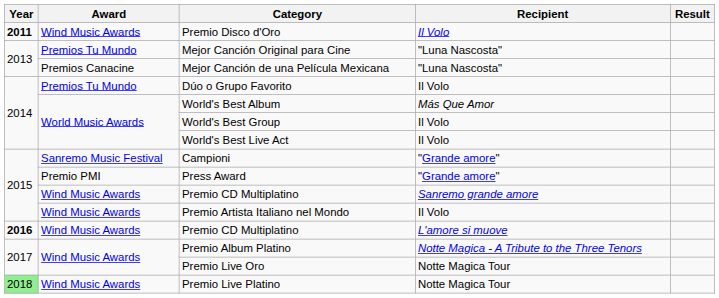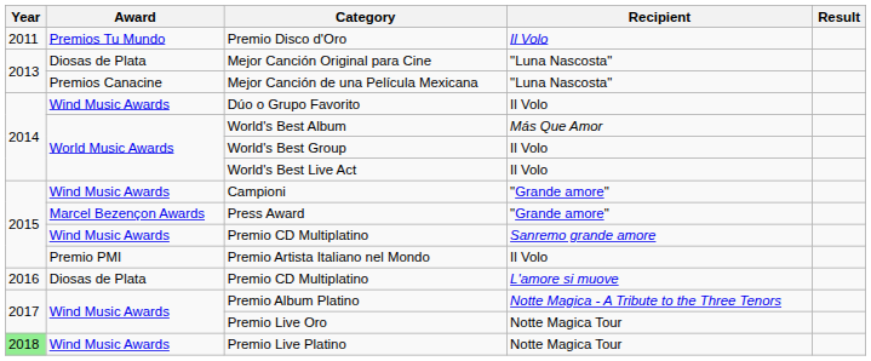 <table class="wikitable sortable"  style="font-size:95%; width:75%;">
 <tr>
 <th>Year</th>
 <th>Award</th>
 <th>Category</th>
 <th>Recipient</th>
 <th>Result</th>
 </tr>
 <tr>
-<td><strong>2011</strong></td>
-<td><a href='#'>Wind Music Awards</a></td>
+<td>2011</td>
+<td><a href='#'>Premios Tu Mundo</a></td>
 <td>Premio Disco d'Oro</td>
 <td><em><a href='#'>Il Volo</a></em></td>
 <td></td>
 </tr>
 <tr>
 <td rowspan="2">2013</td>
-<td><a href='#'>Premios Tu Mundo</a></td>
+<td>Diosas de Plata</td>
 <td>Mejor Canción Original para Cine</td>
 <td>"Luna Nascosta"</td>
 <td></td>
 </tr>
 <tr>
 <td>Premios Canacine</td>
 <td>Mejor Canción de una Película Mexicana</td>
 <td>"Luna Nascosta"</td>
 <td></td>
 </tr>
 <tr>
 <td rowspan="4">2014</td>
-<td><a href='#'>Premios Tu Mundo</a></td>
+<td><a href='#'>Wind Music Awards</a></td>
 <td>Dúo o Grupo Favorito</td>
 <td>Il Volo</td>
 <td></td>
 </tr>
 <tr>
 <td rowspan="3"><a href='#'>World Music Awards</a></td>
 <td>World's Best Album</td>
 <td><em>Más Que Amor</em></td>
 <td></td>
 </tr>
 <tr>
 <td>World's Best Group</td>
 <td>Il Volo</td>
 <td></td>
 </tr>
 <tr>
 <td>World's Best Live Act</td>
 <td>Il Volo</td>
 <td></td>
 </tr>
 <tr>
 <td rowspan="4">2015</td>
-<td><a href='#'>Sanremo Music Festival</a></td>
+<td><a href='#'>Wind Music Awards</a></td>
 <td>Campioni</td>
 <td>"<a href='#'>Grande amore</a>"</td>
 <td></td>
 </tr>
 <tr>
-<td>Premio PMI</td>
+<td><a href='#'>Marcel Bezençon Awards</a></td>
 <td>Press Award</td>
 <td>"<a href='#'>Grande amore</a>"</td>
 <td></td>
 </tr>
 <tr>
 <td><a href='#'>Wind Music Awards</a></td>
 <td>Premio CD Multiplatino</td>
 <td><em><a href='#'>Sanremo grande amore</a></em></td>
 <td></td>
 </tr>
 <tr>
-<td><a href='#'>Wind Music Awards</a></td>
+<td>Premio PMI</td>
 <td>Premio Artista Italiano nel Mondo</td>
 <td>Il Volo</td>
 <td></td>
 </tr>
 <tr>
-<td><strong>2016</strong></td>
-<td><a href='#'>Wind Music Awards</a></td>
+<td>2016</td>
+<td>Diosas de Plata</td>
 <td>Premio CD Multiplatino</td>
 <td><em><a href='#'>L'amore si muove</a></em></td>
 <td></td>
 </tr>
 <tr>
 <td rowspan="2">2017</td>
 <td rowspan="2"><a href='#'>Wind Music Awards</a></td>
 <td>Premio Album Platino</td>
 <td><em><a href='#'>Notte Magica - A Tribute to the Three Tenors</a></em></td>
 <td></td>
 </tr>
 <tr>
 <td>Premio Live Oro</td>
 <td>Notte Magica Tour</td>
 <td></td>
 </tr>
 <tr>
 <td style="background: lightgreen;">2018</td>
 <td><a href='#'>Wind Music Awards</a></td>
 <td>Premio Live Platino</td>
 <td>Notte Magica Tour</td>
 <td></td>
 </tr>
 </table>
